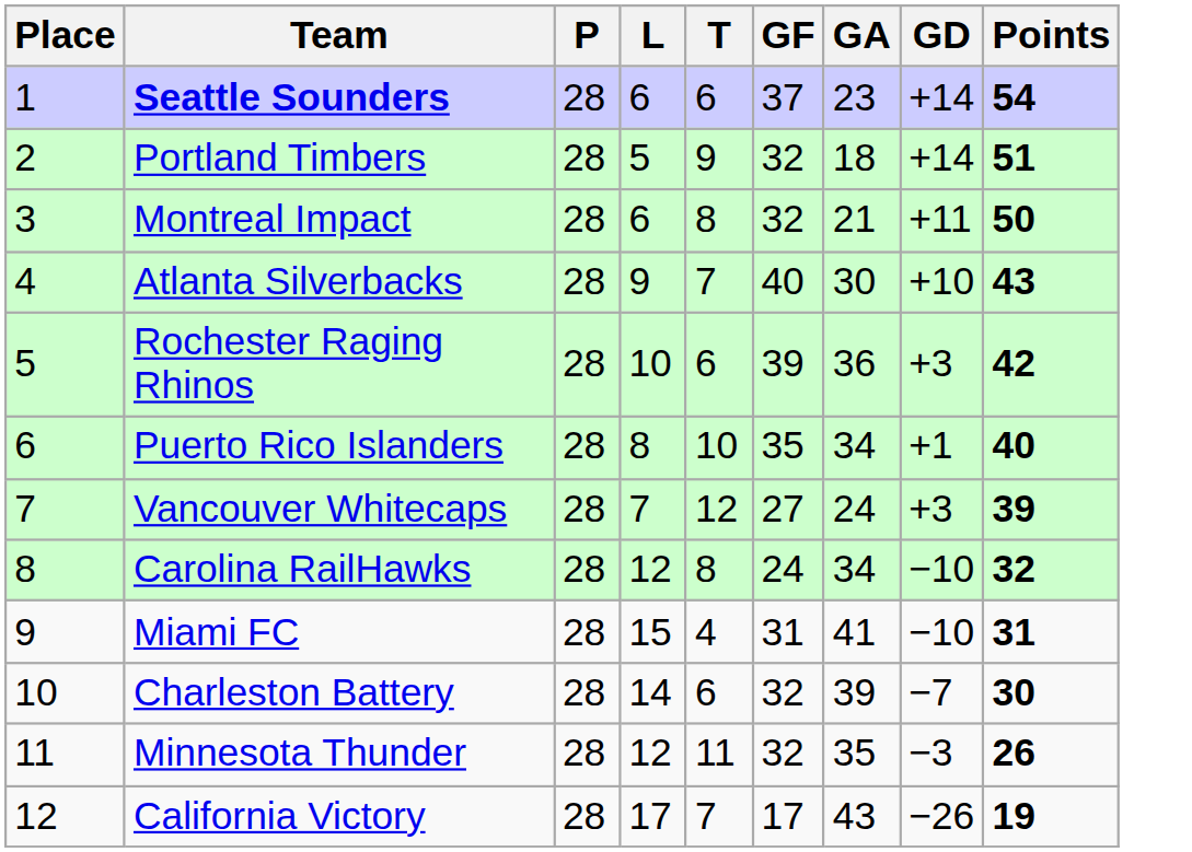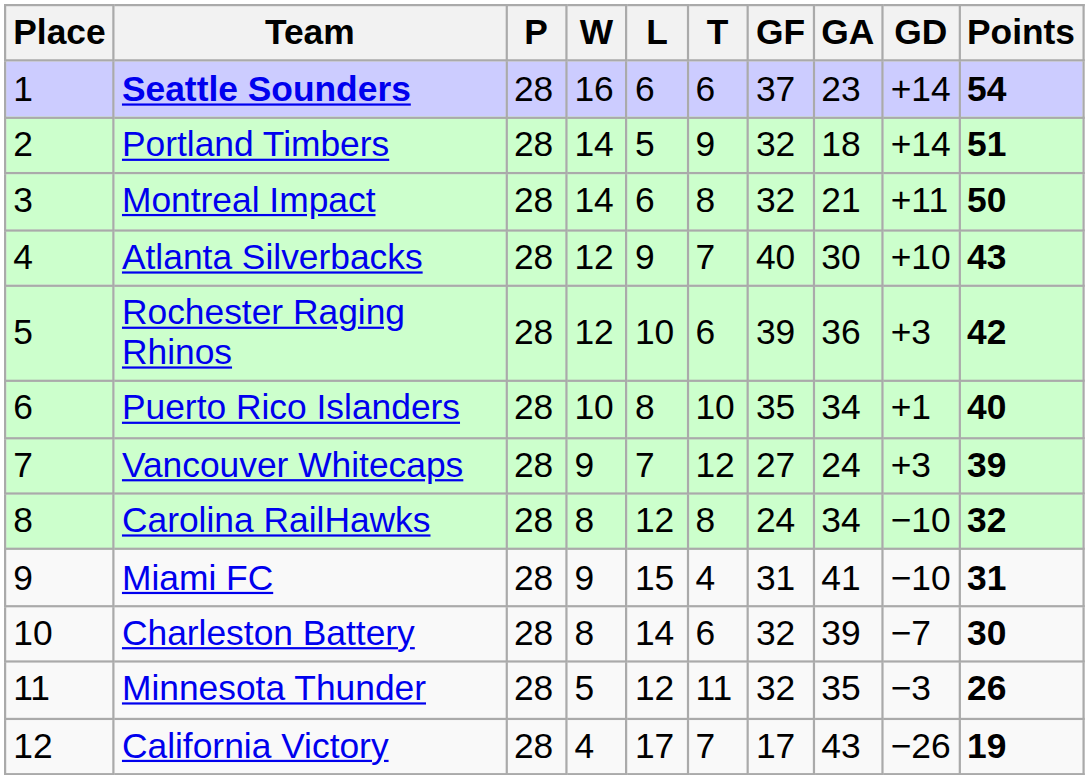 <table class="wikitable">
 <tr>
 <th>Place</th>
 <th width="170">Team</th>
 <th width="20">P</th>
+<th width="20">W</th>
 <th width="20">L</th>
 <th width="20">T</th>
 <th width="20">GF</th>
 <th width="20">GA</th>
 <th width="25">GD</th>
 <th>Points</th>
 </tr>
 <tr bgcolor=#ccccff>
 <td>1</td>
 <td><strong><a href='#'>Seattle Sounders</a></strong></td>
 <td>28</td>
+<td>16</td>
 <td>6</td>
 <td>6</td>
 <td>37</td>
 <td>23</td>
 <td>+14</td>
 <td><strong>54</strong></td>
 </tr>
 <tr bgcolor=#ccffcc>
 <td>2</td>
 <td><a href='#'>Portland Timbers</a></td>
 <td>28</td>
+<td>14</td>
 <td>5</td>
 <td>9</td>
 <td>32</td>
 <td>18</td>
 <td>+14</td>
 <td><strong>51</strong></td>
 </tr>
 <tr bgcolor=#ccffcc>
 <td>3</td>
 <td><a href='#'>Montreal Impact</a></td>
 <td>28</td>
+<td>14</td>
 <td>6</td>
 <td>8</td>
 <td>32</td>
 <td>21</td>
 <td>+11</td>
 <td><strong>50</strong></td>
 </tr>
 <tr bgcolor=#ccffcc>
 <td>4</td>
 <td><a href='#'>Atlanta Silverbacks</a></td>
 <td>28</td>
+<td>12</td>
 <td>9</td>
 <td>7</td>
 <td>40</td>
 <td>30</td>
 <td>+10</td>
 <td><strong>43</strong></td>
 </tr>
 <tr bgcolor=#ccffcc>
 <td>5</td>
 <td><a href='#'>Rochester Raging Rhinos</a></td>
 <td>28</td>
+<td>12</td>
 <td>10</td>
 <td>6</td>
 <td>39</td>
 <td>36</td>
 <td>+3</td>
 <td><strong>42</strong></td>
 </tr>
 <tr bgcolor=#ccffcc>
 <td>6</td>
 <td><a href='#'>Puerto Rico Islanders</a></td>
 <td>28</td>
+<td>10</td>
 <td>8</td>
 <td>10</td>
 <td>35</td>
 <td>34</td>
 <td>+1</td>
 <td><strong>40</strong></td>
 </tr>
 <tr bgcolor=#ccffcc>
 <td>7</td>
 <td><a href='#'>Vancouver Whitecaps</a></td>
 <td>28</td>
+<td>9</td>
 <td>7</td>
 <td>12</td>
 <td>27</td>
 <td>24</td>
 <td>+3</td>
 <td><strong>39</strong></td>
 </tr>
 <tr bgcolor=#ccffcc>
 <td>8</td>
 <td><a href='#'>Carolina RailHawks</a></td>
 <td>28</td>
+<td>8</td>
 <td>12</td>
 <td>8</td>
 <td>24</td>
 <td>34</td>
 <td>−10</td>
 <td><strong>32</strong></td>
 </tr>
 <tr>
 <td>9</td>
 <td><a href='#'>Miami FC</a></td>
 <td>28</td>
+<td>9</td>
 <td>15</td>
 <td>4</td>
 <td>31</td>
 <td>41</td>
 <td>−10</td>
 <td><strong>31</strong></td>
 </tr>
 <tr>
 <td>10</td>
 <td><a href='#'>Charleston Battery</a></td>
 <td>28</td>
+<td>8</td>
 <td>14</td>
 <td>6</td>
 <td>32</td>
 <td>39</td>
 <td>−7</td>
 <td><strong>30</strong></td>
 </tr>
 <tr>
 <td>11</td>
 <td><a href='#'>Minnesota Thunder</a></td>
 <td>28</td>
+<td>5</td>
 <td>12</td>
 <td>11</td>
 <td>32</td>
 <td>35</td>
 <td>−3</td>
 <td><strong>26</strong></td>
 </tr>
 <tr>
 <td>12</td>
 <td><a href='#'>California Victory</a></td>
 <td>28</td>
+<td>4</td>
 <td>17</td>
 <td>7</td>
 <td>17</td>
 <td>43</td>
 <td>−26</td>
 <td><strong>19</strong></td>
 </tr>
 </table>
